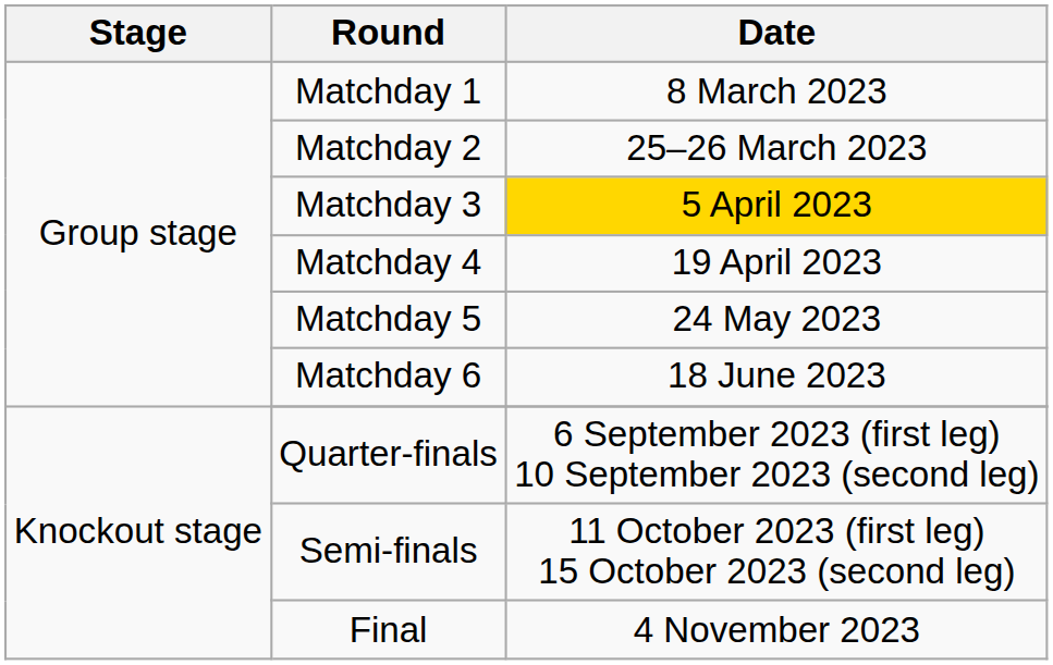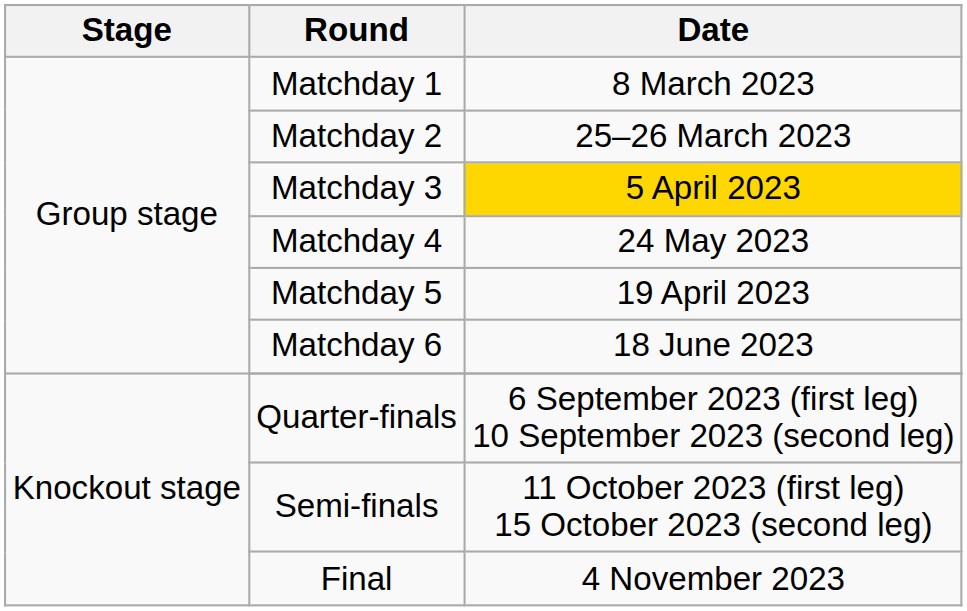 <table class="wikitable" style="text-align:center;">
 <tr>
 <th>Stage</th>
 <th>Round</th>
 <th>Date</th>
 </tr>
 <tr>
 <td rowspan="6">Group stage</td>
 <td>Matchday 1</td>
 <td>8 March 2023</td>
 </tr>
 <tr>
 <td>Matchday 2</td>
 <td>25–26 March 2023</td>
 </tr>
 <tr>
 <td>Matchday 3</td>
 <td style="background: gold;">5 April 2023</td>
 </tr>
 <tr>
 <td>Matchday 4</td>
-<td>19 April 2023</td>
+<td>24 May 2023</td>
 </tr>
 <tr>
 <td>Matchday 5</td>
-<td>24 May 2023</td>
+<td>19 April 2023</td>
 </tr>
 <tr>
 <td>Matchday 6</td>
 <td>18 June 2023</td>
 </tr>
 <tr>
 <td rowspan="4">Knockout stage</td>
 </tr>
 <tr>
 <td>Quarter-finals</td>
 <td>6 September 2023 (first leg)<br>10 September 2023 (second leg)</td>
 </tr>
 <tr>
 <td>Semi-finals</td>
 <td>11 October 2023 (first leg)<br>15 October 2023 (second leg)</td>
 </tr>
 <tr>
 <td>Final</td>
 <td>4 November 2023</td>
 </tr>
 </table>
